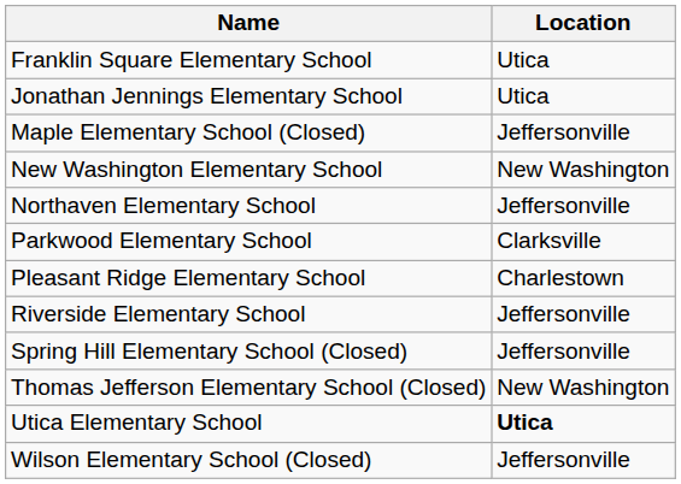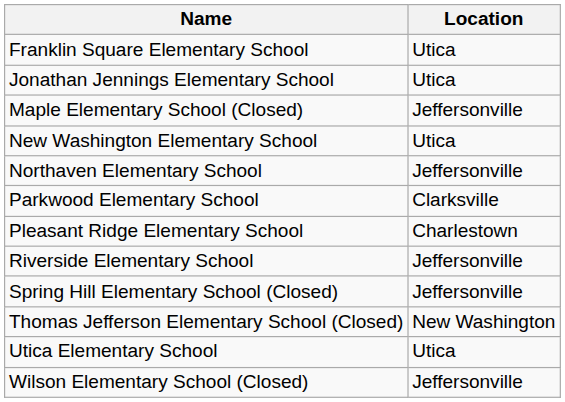 <table class="wikitable">
 <tr>
 <th>Name</th>
 <th>Location</th>
 </tr>
 <tr>
 <td>Franklin Square Elementary School</td>
 <td>Utica</td>
 </tr>
 <tr>
 <td>Jonathan Jennings Elementary School</td>
 <td>Utica</td>
 </tr>
 <tr>
 <td>Maple Elementary School (Closed)</td>
 <td>Jeffersonville</td>
 </tr>
 <tr>
 <td>New Washington Elementary School</td>
-<td>New Washington</td>
+<td>Utica</td>
 </tr>
 <tr>
 <td>Northaven Elementary School</td>
 <td>Jeffersonville</td>
 </tr>
 <tr>
 <td>Parkwood Elementary School</td>
 <td>Clarksville</td>
 </tr>
 <tr>
 <td>Pleasant Ridge Elementary School</td>
 <td>Charlestown</td>
 </tr>
 <tr>
 <td>Riverside Elementary School</td>
 <td>Jeffersonville</td>
 </tr>
 <tr>
 <td>Spring Hill Elementary School (Closed)</td>
 <td>Jeffersonville</td>
 </tr>
 <tr>
 <td>Thomas Jefferson Elementary School (Closed)</td>
 <td>New Washington</td>
 </tr>
 <tr>
 <td>Utica Elementary School</td>
-<td><strong>Utica</strong></td>
+<td>Utica</td>
 </tr>
 <tr>
 <td>Wilson Elementary School (Closed)</td>
 <td>Jeffersonville</td>
 </tr>
 </table>
